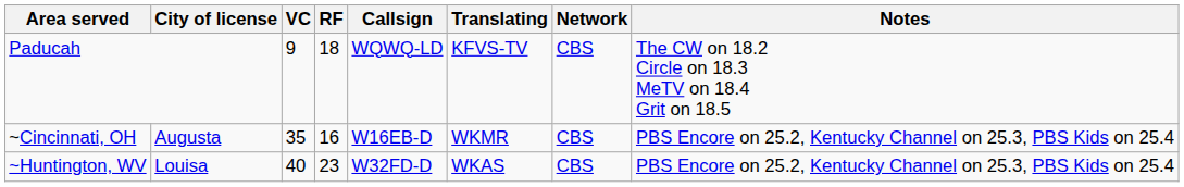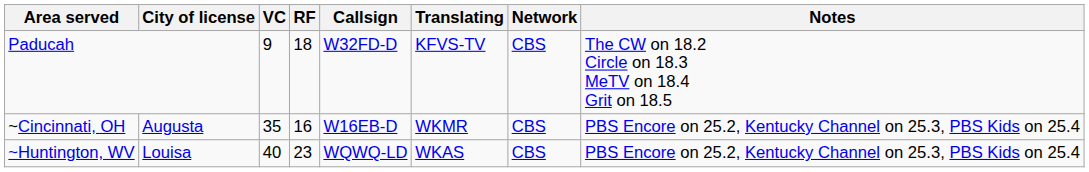 <table class="sortable wikitable" style="margin: 1em 1em 1em 0; background: #f9f9f9;">
 <tr>
 <th>Area served</th>
 <th>City of license</th>
 <th>VC</th>
 <th>RF</th>
 <th>Callsign</th>
 <th>Translating</th>
 <th>Network</th>
 <th class="unsortable">Notes</th>
 </tr>
 <tr style="vertical-align: top; text-align: left;">
 <td colspan="2" rowspan="1"><a href='#'>Paducah</a></td>
 <td>9</td>
 <td>18</td>
-<td><a href='#'>WQWQ-LD</a></td>
+<td><a href='#'>W32FD-D</a></td>
 <td><a href='#'>KFVS-TV</a></td>
 <td><a href='#'>CBS</a></td>
 <td><a href='#'>The CW</a> on 18.2 <br> <a href='#'>Circle</a> on 18.3<br><a href='#'>MeTV</a> on 18.4 <br> <a href='#'>Grit</a> on 18.5</td>
 </tr>
 <tr style="vertical-align: top; text-align: left;">
 <td>~<a href='#'>Cincinnati, OH</a></td>
 <td><a href='#'>Augusta</a></td>
 <td>35</td>
 <td>16</td>
 <td><a href='#'>W16EB-D</a></td>
 <td><a href='#'>WKMR</a></td>
 <td><a href='#'>CBS</a></td>
 <td><a href='#'>PBS Encore</a> on 25.2, <a href='#'>Kentucky Channel</a> on 25.3, <a href='#'>PBS Kids</a> on 25.4</td>
 </tr>
 <tr style="vertical-align: top; text-align: left;">
 <td><a href='#'>~Huntington, WV</a></td>
 <td><a href='#'>Louisa</a></td>
 <td>40</td>
 <td>23</td>
-<td><a href='#'>W32FD-D</a></td>
+<td><a href='#'>WQWQ-LD</a></td>
 <td><a href='#'>WKAS</a></td>
 <td><a href='#'>CBS</a></td>
 <td><a href='#'>PBS Encore</a> on 25.2, <a href='#'>Kentucky Channel</a> on 25.3, <a href='#'>PBS Kids</a> on 25.4</td>
 </tr>
 </table>
